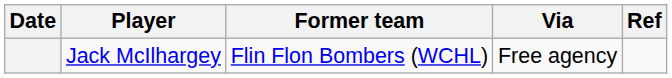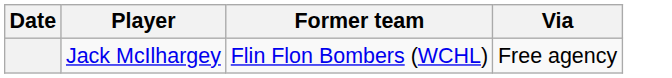 <table class="wikitable plainrowheaders">
 <tr style="background:#ddd; text-align:center;">
 <th>Date</th>
 <th>Player</th>
 <th>Former team</th>
 <th>Via</th>
-<th>Ref</th>
 </tr>
 <tr>
 <th scope="row"></th>
 <td><a href='#'>Jack McIlhargey</a></td>
 <td><a href='#'>Flin Flon Bombers</a> (<a href='#'>WCHL</a>)</td>
 <td>Free agency</td>
-<td></td>
 </tr>
 </table>
